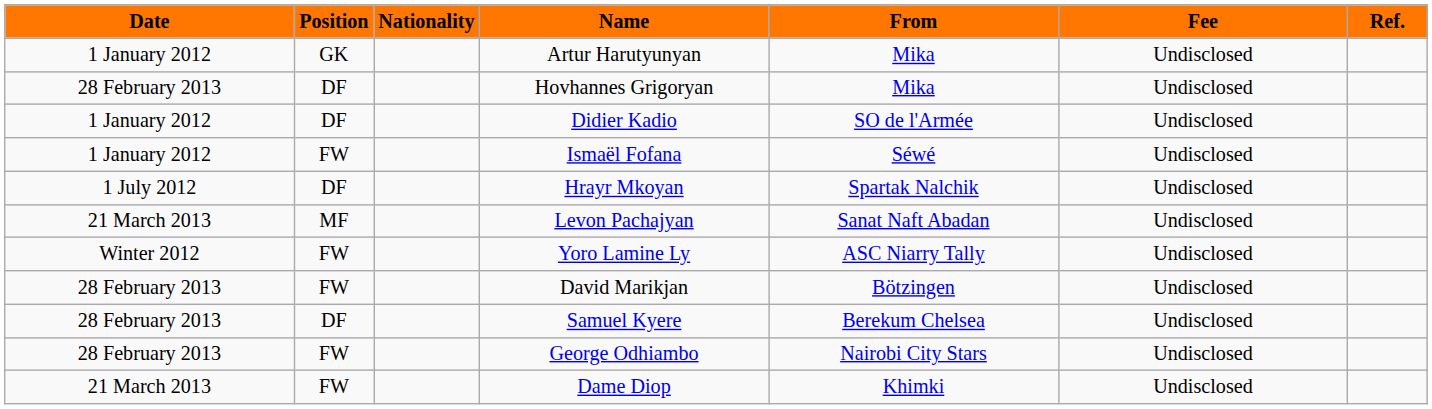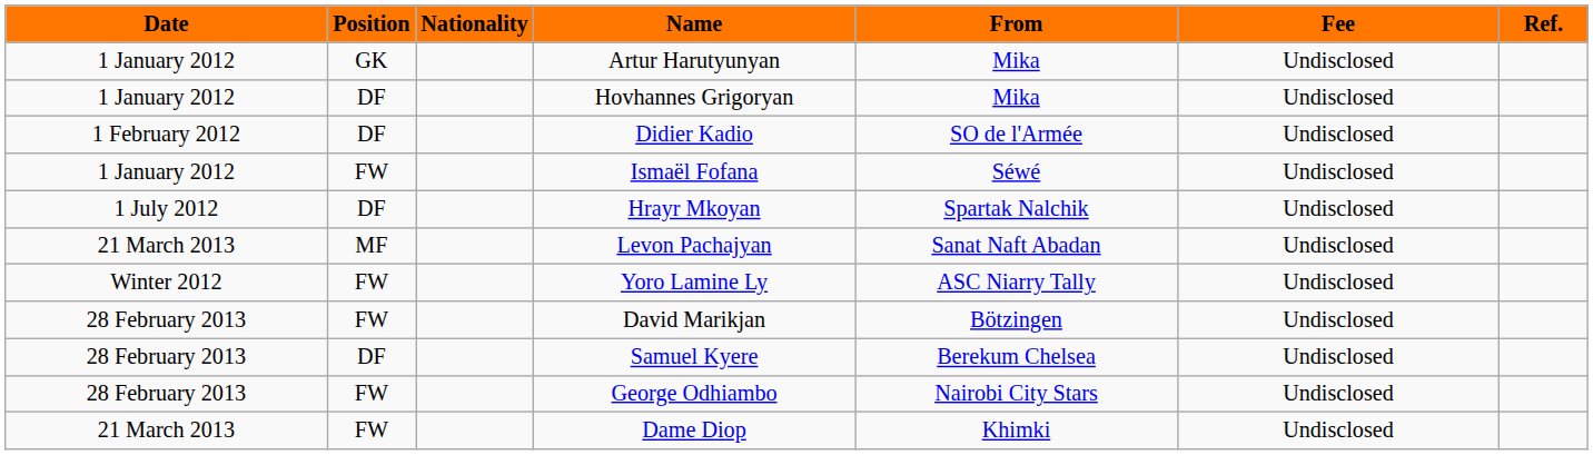 <table class="wikitable"  style="text-align:center; font-size:90%; ">
 <tr>
 <th style="background:#FF7700; color:#000000; width:200px;">Date</th>
 <th style="background:#FF7700; color:#000000; width:50px;">Position</th>
 <th style="background:#FF7700; color:#000000; width:50px;">Nationality</th>
 <th style="background:#FF7700; color:#000000; width:200px;">Name</th>
 <th style="background:#FF7700; color:#000000; width:200px;">From</th>
 <th style="background:#FF7700; color:#000000; width:200px;">Fee</th>
 <th style="background:#FF7700; color:#000000; width:50px;">Ref.</th>
 </tr>
 <tr>
 <td>1 January 2012</td>
 <td>GK</td>
 <td></td>
 <td>Artur Harutyunyan</td>
 <td><a href='#'>Mika</a></td>
 <td>Undisclosed</td>
 <td></td>
 </tr>
 <tr>
-<td>28 February 2013</td>
+<td>1 January 2012</td>
 <td>DF</td>
 <td></td>
 <td>Hovhannes Grigoryan</td>
 <td><a href='#'>Mika</a></td>
 <td>Undisclosed</td>
 <td></td>
 </tr>
 <tr>
-<td>1 January 2012</td>
+<td>1 February 2012</td>
 <td>DF</td>
 <td></td>
 <td><a href='#'>Didier Kadio</a></td>
 <td><a href='#'>SO de l'Armée</a></td>
 <td>Undisclosed</td>
 <td></td>
 </tr>
 <tr>
 <td>1 January 2012</td>
 <td>FW</td>
 <td></td>
 <td><a href='#'>Ismaël Fofana</a></td>
 <td><a href='#'>Séwé</a></td>
 <td>Undisclosed</td>
 <td></td>
 </tr>
 <tr>
 <td>1 July 2012</td>
 <td>DF</td>
 <td></td>
 <td><a href='#'>Hrayr Mkoyan</a></td>
 <td><a href='#'>Spartak Nalchik</a></td>
 <td>Undisclosed</td>
 <td></td>
 </tr>
 <tr>
 <td>21 March 2013</td>
 <td>MF</td>
 <td></td>
 <td><a href='#'>Levon Pachajyan</a></td>
 <td><a href='#'>Sanat Naft Abadan</a></td>
 <td>Undisclosed</td>
 <td></td>
 </tr>
 <tr>
 <td>Winter 2012</td>
 <td>FW</td>
 <td></td>
 <td><a href='#'>Yoro Lamine Ly</a></td>
 <td><a href='#'>ASC Niarry Tally</a></td>
 <td>Undisclosed</td>
 <td></td>
 </tr>
 <tr>
 <td>28 February 2013</td>
 <td>FW</td>
 <td></td>
 <td>David Marikjan</td>
 <td><a href='#'>Bötzingen</a></td>
 <td>Undisclosed</td>
 <td></td>
 </tr>
 <tr>
 <td>28 February 2013</td>
 <td>DF</td>
 <td></td>
 <td><a href='#'>Samuel Kyere</a></td>
 <td><a href='#'>Berekum Chelsea</a></td>
 <td>Undisclosed</td>
 <td></td>
 </tr>
 <tr>
 <td>28 February 2013</td>
 <td>FW</td>
 <td></td>
 <td><a href='#'>George Odhiambo</a></td>
 <td><a href='#'>Nairobi City Stars</a></td>
 <td>Undisclosed</td>
 <td></td>
 </tr>
 <tr>
 <td>21 March 2013</td>
 <td>FW</td>
 <td></td>
 <td><a href='#'>Dame Diop</a></td>
 <td><a href='#'>Khimki</a></td>
 <td>Undisclosed</td>
 <td></td>
 </tr>
 </table>
